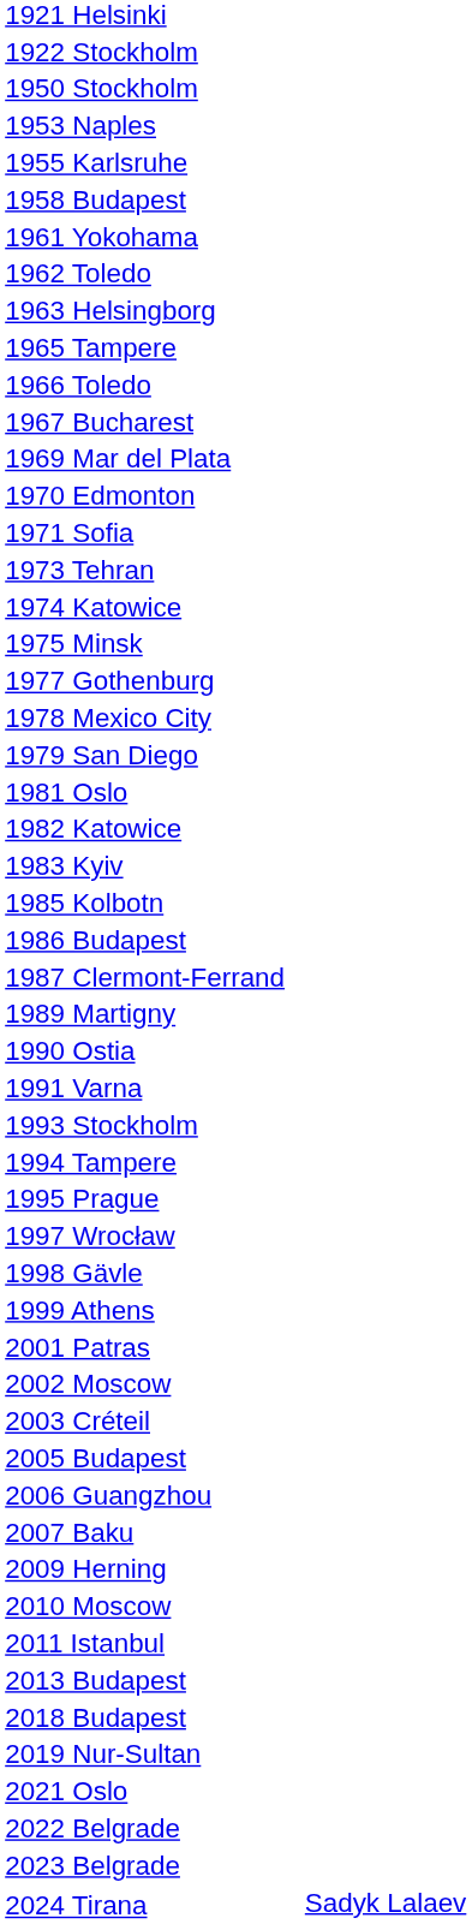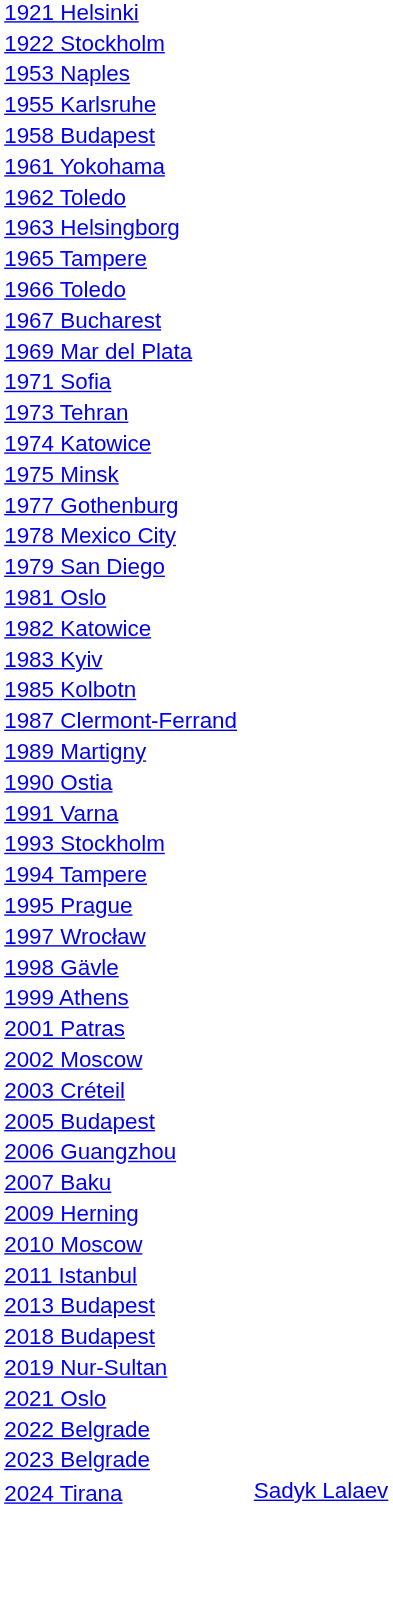 <table>
 <tr>
 <td><a href='#'>1921 Helsinki</a></td>
 <td></td>
 <td></td>
 <td></td>
 </tr>
 <tr>
 <td><a href='#'>1922 Stockholm</a></td>
-<td></td>
-<td></td>
-<td></td>
-</tr>
-<tr>
-<td><a href='#'>1950 Stockholm</a></td>
 <td></td>
 <td></td>
 <td></td>
 </tr>
 <tr>
 <td><a href='#'>1953 Naples</a></td>
 <td></td>
 <td></td>
 <td></td>
 </tr>
 <tr>
 <td><a href='#'>1955 Karlsruhe</a></td>
 <td></td>
 <td></td>
 <td></td>
 </tr>
 <tr>
 <td><a href='#'>1958 Budapest</a></td>
 <td></td>
 <td></td>
 <td></td>
 </tr>
 <tr>
 <td><a href='#'>1961 Yokohama</a></td>
 <td></td>
 <td></td>
 <td></td>
 </tr>
 <tr>
 <td><a href='#'>1962 Toledo</a></td>
 <td></td>
 <td></td>
 <td></td>
 </tr>
 <tr>
 <td><a href='#'>1963 Helsingborg</a></td>
 <td></td>
 <td></td>
 <td></td>
 </tr>
 <tr>
 <td><a href='#'>1965 Tampere</a></td>
 <td></td>
 <td></td>
 <td></td>
 </tr>
 <tr>
 <td><a href='#'>1966 Toledo</a></td>
 <td></td>
 <td></td>
 <td></td>
 </tr>
 <tr>
 <td><a href='#'>1967 Bucharest</a></td>
 <td></td>
 <td></td>
 <td></td>
 </tr>
 <tr>
 <td><a href='#'>1969 Mar del Plata</a></td>
-<td></td>
-<td></td>
-<td></td>
-</tr>
-<tr>
-<td><a href='#'>1970 Edmonton</a></td>
 <td></td>
 <td></td>
 <td></td>
 </tr>
 <tr>
 <td><a href='#'>1971 Sofia</a></td>
 <td></td>
 <td></td>
 <td></td>
 </tr>
 <tr>
 <td><a href='#'>1973 Tehran</a></td>
 <td></td>
 <td></td>
 <td></td>
 </tr>
 <tr>
 <td><a href='#'>1974 Katowice</a></td>
 <td></td>
 <td></td>
 <td></td>
 </tr>
 <tr>
 <td><a href='#'>1975 Minsk</a></td>
 <td></td>
 <td></td>
 <td></td>
 </tr>
 <tr>
 <td><a href='#'>1977 Gothenburg</a></td>
 <td></td>
 <td></td>
 <td></td>
 </tr>
 <tr>
 <td><a href='#'>1978 Mexico City</a></td>
 <td></td>
 <td></td>
 <td></td>
 </tr>
 <tr>
 <td><a href='#'>1979 San Diego</a></td>
 <td></td>
 <td></td>
 <td></td>
 </tr>
 <tr>
 <td><a href='#'>1981 Oslo</a></td>
 <td></td>
 <td></td>
 <td></td>
 </tr>
 <tr>
 <td><a href='#'>1982 Katowice</a></td>
 <td></td>
 <td></td>
 <td></td>
 </tr>
 <tr>
 <td><a href='#'>1983 Kyiv</a></td>
 <td></td>
 <td></td>
 <td></td>
 </tr>
 <tr>
 <td><a href='#'>1985 Kolbotn</a></td>
-<td></td>
-<td></td>
-<td></td>
-</tr>
-<tr>
-<td><a href='#'>1986 Budapest</a></td>
 <td></td>
 <td></td>
 <td></td>
 </tr>
 <tr>
 <td><a href='#'>1987 Clermont-Ferrand</a></td>
 <td></td>
 <td></td>
 <td></td>
 </tr>
 <tr>
 <td><a href='#'>1989 Martigny</a></td>
 <td></td>
 <td></td>
 <td></td>
 </tr>
 <tr>
 <td><a href='#'>1990 Ostia</a></td>
 <td></td>
 <td></td>
 <td></td>
 </tr>
 <tr>
 <td><a href='#'>1991 Varna</a></td>
 <td></td>
 <td></td>
 <td></td>
 </tr>
 <tr>
 <td><a href='#'>1993 Stockholm</a></td>
 <td></td>
 <td></td>
 <td></td>
 </tr>
 <tr>
 <td><a href='#'>1994 Tampere</a></td>
 <td></td>
 <td></td>
 <td></td>
 </tr>
 <tr>
 <td><a href='#'>1995 Prague</a></td>
 <td></td>
 <td></td>
 <td></td>
 </tr>
 <tr>
 <td><a href='#'>1997 Wrocław</a></td>
 <td></td>
 <td></td>
 <td></td>
 </tr>
 <tr>
 <td><a href='#'>1998 Gävle</a></td>
 <td></td>
 <td></td>
 <td></td>
 </tr>
 <tr>
 <td><a href='#'>1999 Athens</a></td>
 <td></td>
 <td></td>
 <td></td>
 </tr>
 <tr>
 <td><a href='#'>2001 Patras</a></td>
 <td></td>
 <td></td>
 <td></td>
 </tr>
 <tr>
 <td><a href='#'>2002 Moscow</a></td>
 <td></td>
 <td></td>
 <td></td>
 </tr>
 <tr>
 <td><a href='#'>2003 Créteil</a></td>
 <td></td>
 <td></td>
 <td></td>
 </tr>
 <tr>
 <td rowspan=2><a href='#'>2005 Budapest</a></td>
 <td rowspan=2></td>
 <td rowspan=2></td>
 <td></td>
 </tr>
 <tr>
 <td></td>
 </tr>
 <tr>
 <td rowspan=2><a href='#'>2006 Guangzhou</a></td>
 <td rowspan=2></td>
 <td rowspan=2></td>
 <td></td>
 </tr>
 <tr>
 <td></td>
 </tr>
 <tr>
 <td rowspan=2><a href='#'>2007 Baku</a></td>
 <td rowspan=2></td>
 <td rowspan=2></td>
 <td></td>
 </tr>
 <tr>
 <td></td>
 </tr>
 <tr>
 <td rowspan=2><a href='#'>2009 Herning</a></td>
 <td rowspan=2></td>
 <td rowspan=2></td>
 <td></td>
 </tr>
 <tr>
 <td></td>
 </tr>
 <tr>
 <td rowspan=2><a href='#'>2010 Moscow</a></td>
 <td rowspan=2></td>
 <td rowspan=2></td>
 <td></td>
 </tr>
 <tr>
 <td></td>
 </tr>
 <tr>
 <td rowspan=2><a href='#'>2011 Istanbul</a></td>
 <td rowspan=2></td>
 <td rowspan=2></td>
 <td></td>
 </tr>
 <tr>
 <td></td>
 </tr>
 <tr>
 <td rowspan=2><a href='#'>2013 Budapest</a></td>
 <td rowspan=2></td>
 <td rowspan=2></td>
 <td></td>
 </tr>
 <tr>
 <td></td>
 </tr>
 <tr>
 <td rowspan=2><a href='#'>2018 Budapest</a></td>
 <td rowspan=2></td>
 <td rowspan=2></td>
 <td></td>
 </tr>
 <tr>
 <td></td>
 </tr>
 <tr>
 <td rowspan=2><a href='#'>2019 Nur-Sultan</a></td>
 <td rowspan=2></td>
 <td rowspan=2></td>
 <td></td>
 </tr>
 <tr>
 <td></td>
 </tr>
 <tr>
 <td rowspan=2><a href='#'>2021 Oslo</a></td>
 <td rowspan=2></td>
 <td rowspan=2></td>
 <td></td>
 </tr>
 <tr>
 <td></td>
 </tr>
 <tr>
 <td rowspan=2><a href='#'>2022 Belgrade</a></td>
 <td rowspan=2></td>
 <td rowspan=2></td>
 <td></td>
 </tr>
 <tr>
 <td></td>
 </tr>
 <tr>
 <td rowspan=2><a href='#'>2023 Belgrade</a></td>
 <td rowspan=2></td>
 <td rowspan=2></td>
 <td></td>
 </tr>
 <tr>
 <td></td>
 </tr>
 <tr>
 <td rowspan=2><a href='#'>2024 Tirana</a></td>
 <td rowspan=2></td>
 <td rowspan=2></td>
 <td> <a href='#'>Sadyk Lalaev</a> </td>
 </tr>
 <tr>
 <td></td>
 </tr>
 </table>
